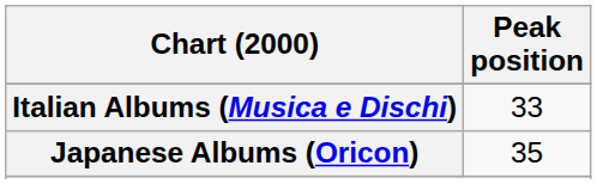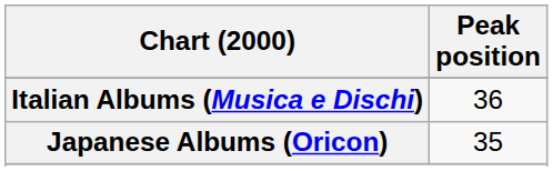 <table class="wikitable plainrowheaders sortable">
 <tr>
 <th>Chart (2000)</th>
 <th>Peak<br>position</th>
 </tr>
 <tr>
 </tr>
 <tr>
 </tr>
 <tr>
 </tr>
 <tr>
 </tr>
 <tr>
 </tr>
 <tr>
 </tr>
 <tr>
 </tr>
 <tr>
 </tr>
 <tr>
 </tr>
 <tr>
 <th scope="row">Italian Albums (<em><a href='#'>Musica e Dischi</a></em>)</th>
-<td align="center">33</td>
+<td align="center">36</td>
 </tr>
 <tr>
 <th scope="row">Japanese Albums (<a href='#'>Oricon</a>)</th>
 <td align="center">35</td>
 </tr>
 <tr>
 </tr>
 <tr>
 </tr>
 <tr>
 </tr>
 <tr>
 </tr>
 <tr>
 </tr>
 <tr>
 </tr>
 <tr>
 </tr>
 <tr>
 </tr>
 </table>
